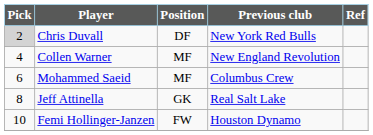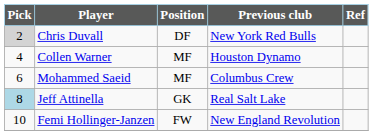 <table class="wikitable" style="text-align:left; font-size:95%;">
 <tr>
 <th style="background:#585958; color:#FFFFFF; border:1px solid #9BCDE4;">Pick</th>
 <th style="background:#585958; color:#FFFFFF; border:1px solid #9BCDE4;">Player</th>
 <th style="background:#585958; color:#FFFFFF; border:1px solid #9BCDE4;">Position</th>
 <th style="background:#585958; color:#FFFFFF; border:1px solid #9BCDE4;">Previous club</th>
 <th style="background:#585958; color:#FFFFFF; border:1px solid #9BCDE4;">Ref</th>
 </tr>
 <tr>
 <td style="background: lightgrey; text-align:center;">2</td>
 <td style="text-align:left;"> <a href='#'>Chris Duvall</a></td>
 <td style="text-align:center;">DF</td>
 <td style="text-align:left;"> <a href='#'>New York Red Bulls</a></td>
 <td></td>
 </tr>
 <tr>
 <td style="text-align:center;">4</td>
 <td style="text-align:left;"> <a href='#'>Collen Warner</a></td>
 <td style="text-align:center;">MF</td>
-<td style="text-align:left;"> <a href='#'>New England Revolution</a></td>
+<td style="text-align:left;"> <a href='#'>Houston Dynamo</a></td>
 <td></td>
 </tr>
 <tr>
 <td style="text-align:center;">6</td>
 <td style="text-align:left;"> <a href='#'>Mohammed Saeid</a></td>
 <td style="text-align:center;">MF</td>
 <td style="text-align:left;"> <a href='#'>Columbus Crew</a></td>
 <td></td>
 </tr>
 <tr>
-<td style="text-align:center;">8</td>
+<td style="background: lightblue; text-align:center;">8</td>
 <td style="text-align:left;"> <a href='#'>Jeff Attinella</a></td>
 <td style="text-align:center;">GK</td>
 <td style="text-align:left;"> <a href='#'>Real Salt Lake</a></td>
 <td></td>
 </tr>
 <tr>
 <td style="text-align:center;">10</td>
 <td style="text-align:left;"> <a href='#'>Femi Hollinger-Janzen</a></td>
 <td style="text-align:center;">FW</td>
-<td style="text-align:left;"> <a href='#'>Houston Dynamo</a></td>
+<td style="text-align:left;"> <a href='#'>New England Revolution</a></td>
 <td></td>
 </tr>
 <tr>
 </tr>
 </table>
